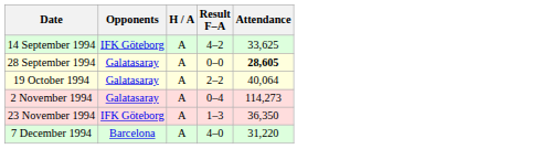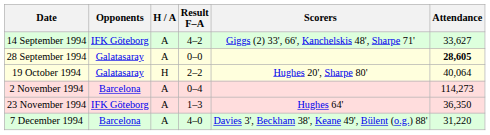 <table class="wikitable" style="text-align:center">
 <tr>
 <th>Date</th>
 <th>Opponents</th>
 <th>H / A</th>
 <th>Result<br>F–A</th>
+<th>Scorers</th>
 <th>Attendance</th>
 </tr>
 <tr bgcolor="#ddffdd">
 <td>14 September 1994</td>
 <td><a href='#'>IFK Göteborg</a></td>
 <td>A</td>
 <td>4–2</td>
-<td>33,625</td>
+<td><a href='#'>Giggs</a> (2) 33', 66', <a href='#'>Kanchelskis</a> 48', <a href='#'>Sharpe</a> 71'</td>
+<td>33,627</td>
 </tr>
 <tr bgcolor="#ffffdd">
 <td>28 September 1994</td>
 <td><a href='#'>Galatasaray</a></td>
 <td>A</td>
 <td>0–0</td>
+<td></td>
 <td><strong>28,605</strong></td>
 </tr>
 <tr bgcolor="#ffffdd">
 <td>19 October 1994</td>
 <td><a href='#'>Galatasaray</a></td>
-<td>A</td>
+<td>H</td>
 <td>2–2</td>
+<td><a href='#'>Hughes</a> 20', <a href='#'>Sharpe</a> 80'</td>
 <td>40,064</td>
 </tr>
 <tr bgcolor="#ffdddd">
 <td>2 November 1994</td>
-<td><a href='#'>Galatasaray</a></td>
+<td><a href='#'>Barcelona</a></td>
 <td>A</td>
 <td>0–4</td>
+<td></td>
 <td>114,273</td>
 </tr>
 <tr bgcolor="#ffdddd">
 <td>23 November 1994</td>
 <td><a href='#'>IFK Göteborg</a></td>
 <td>A</td>
 <td>1–3</td>
+<td><a href='#'>Hughes</a> 64'</td>
 <td>36,350</td>
 </tr>
 <tr bgcolor="#ddffdd">
 <td>7 December 1994</td>
 <td><a href='#'>Barcelona</a></td>
 <td>A</td>
 <td>4–0</td>
+<td><a href='#'>Davies</a> 3', <a href='#'>Beckham</a> 38', <a href='#'>Keane</a> 49', <a href='#'>Bülent</a> (<a href='#'>o.g.</a>) 88'</td>
 <td>31,220</td>
 </tr>
 </table>
